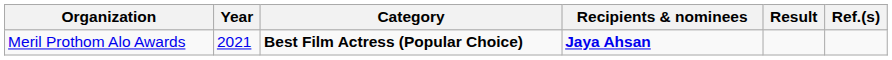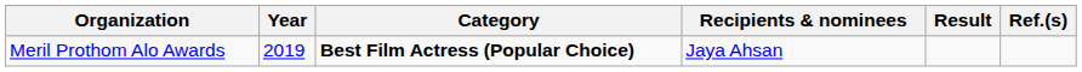 <table class="wikitable sortable" width="99%" style=font-size:96%>
 <tr style="background:#ccc;">
 <th>Organization</th>
 <th>Year</th>
 <th>Category</th>
 <th>Recipients & nominees</th>
 <th>Result</th>
 <th>Ref.(s)</th>
 </tr>
 <tr>
 <td><a href='#'>Meril Prothom Alo Awards</a></td>
-<td><a href='#'>2021</a></td>
+<td><a href='#'>2019</a></td>
 <td><strong>Best Film Actress (Popular Choice)</strong></td>
-<td><strong><a href='#'>Jaya Ahsan</a></strong></td>
+<td><a href='#'>Jaya Ahsan</a></td>
 <td></td>
 <td></td>
 </tr>
 </table>
